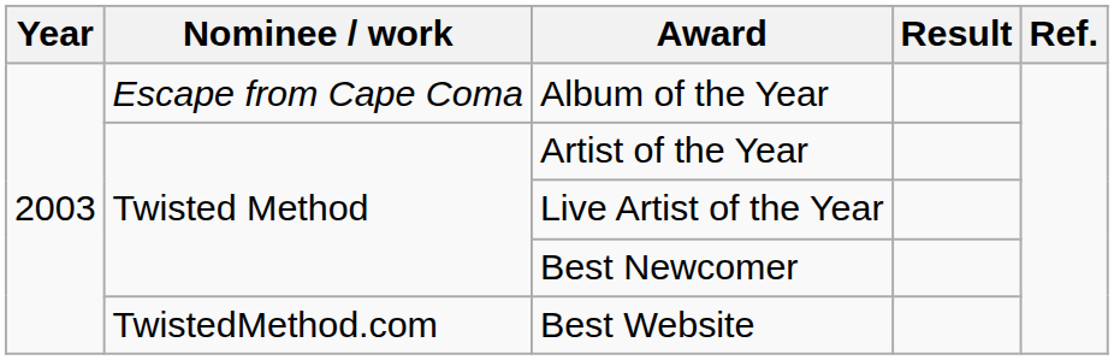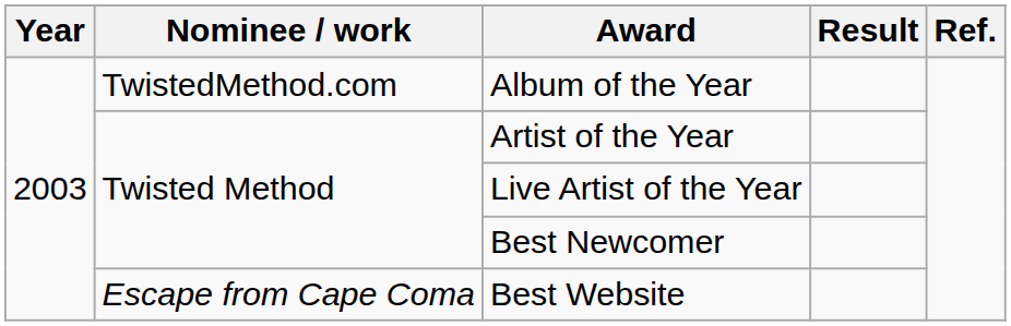 <table class="wikitable">
 <tr>
 <th>Year</th>
 <th>Nominee / work</th>
 <th>Award</th>
 <th>Result</th>
 <th>Ref.</th>
 </tr>
 <tr>
 <td rowspan="5">2003</td>
-<td><em>Escape from Cape Coma</em></td>
+<td>TwistedMethod.com</td>
 <td>Album of the Year</td>
 <td></td>
 <td rowspan="5"></td>
 </tr>
 <tr>
 <td rowspan="3">Twisted Method</td>
 <td>Artist of the Year</td>
 <td></td>
 </tr>
 <tr>
 <td>Live Artist of the Year</td>
 <td></td>
 </tr>
 <tr>
 <td>Best Newcomer</td>
 <td></td>
 </tr>
 <tr>
-<td>TwistedMethod.com</td>
+<td><em>Escape from Cape Coma</em></td>
 <td>Best Website</td>
 <td></td>
 </tr>
 </table>
